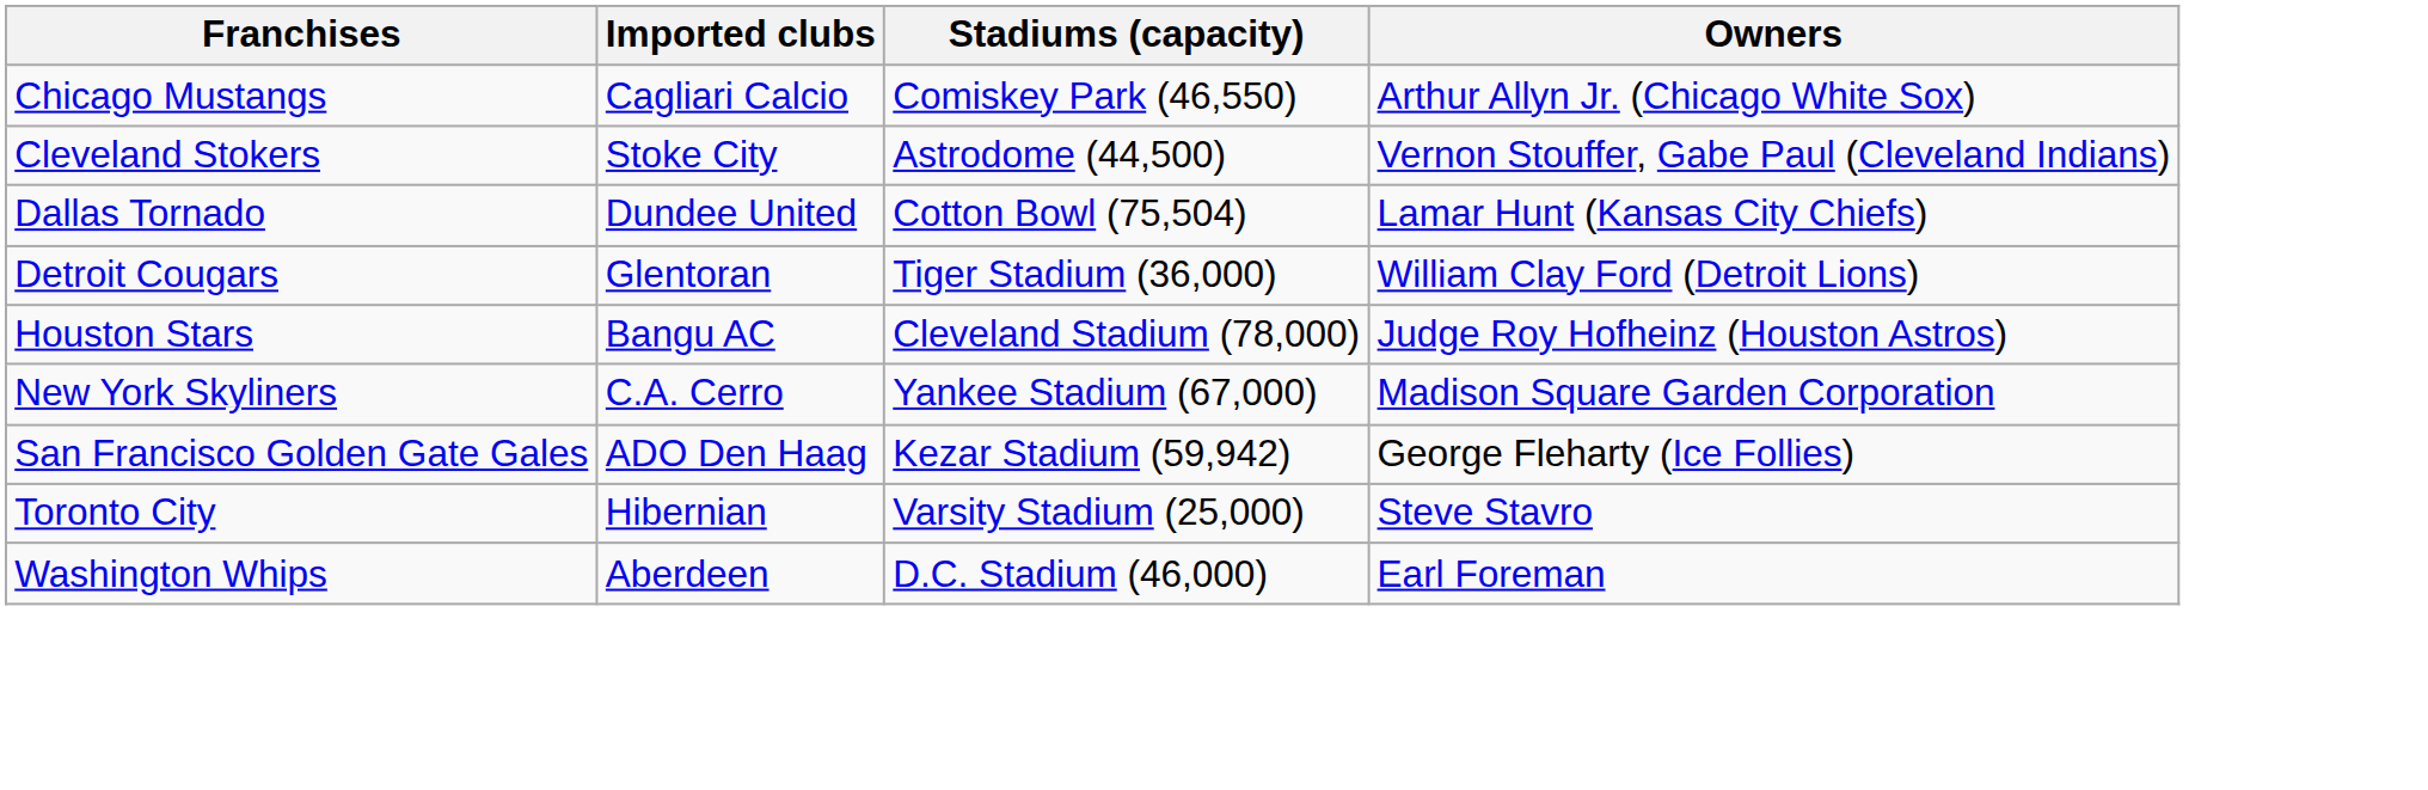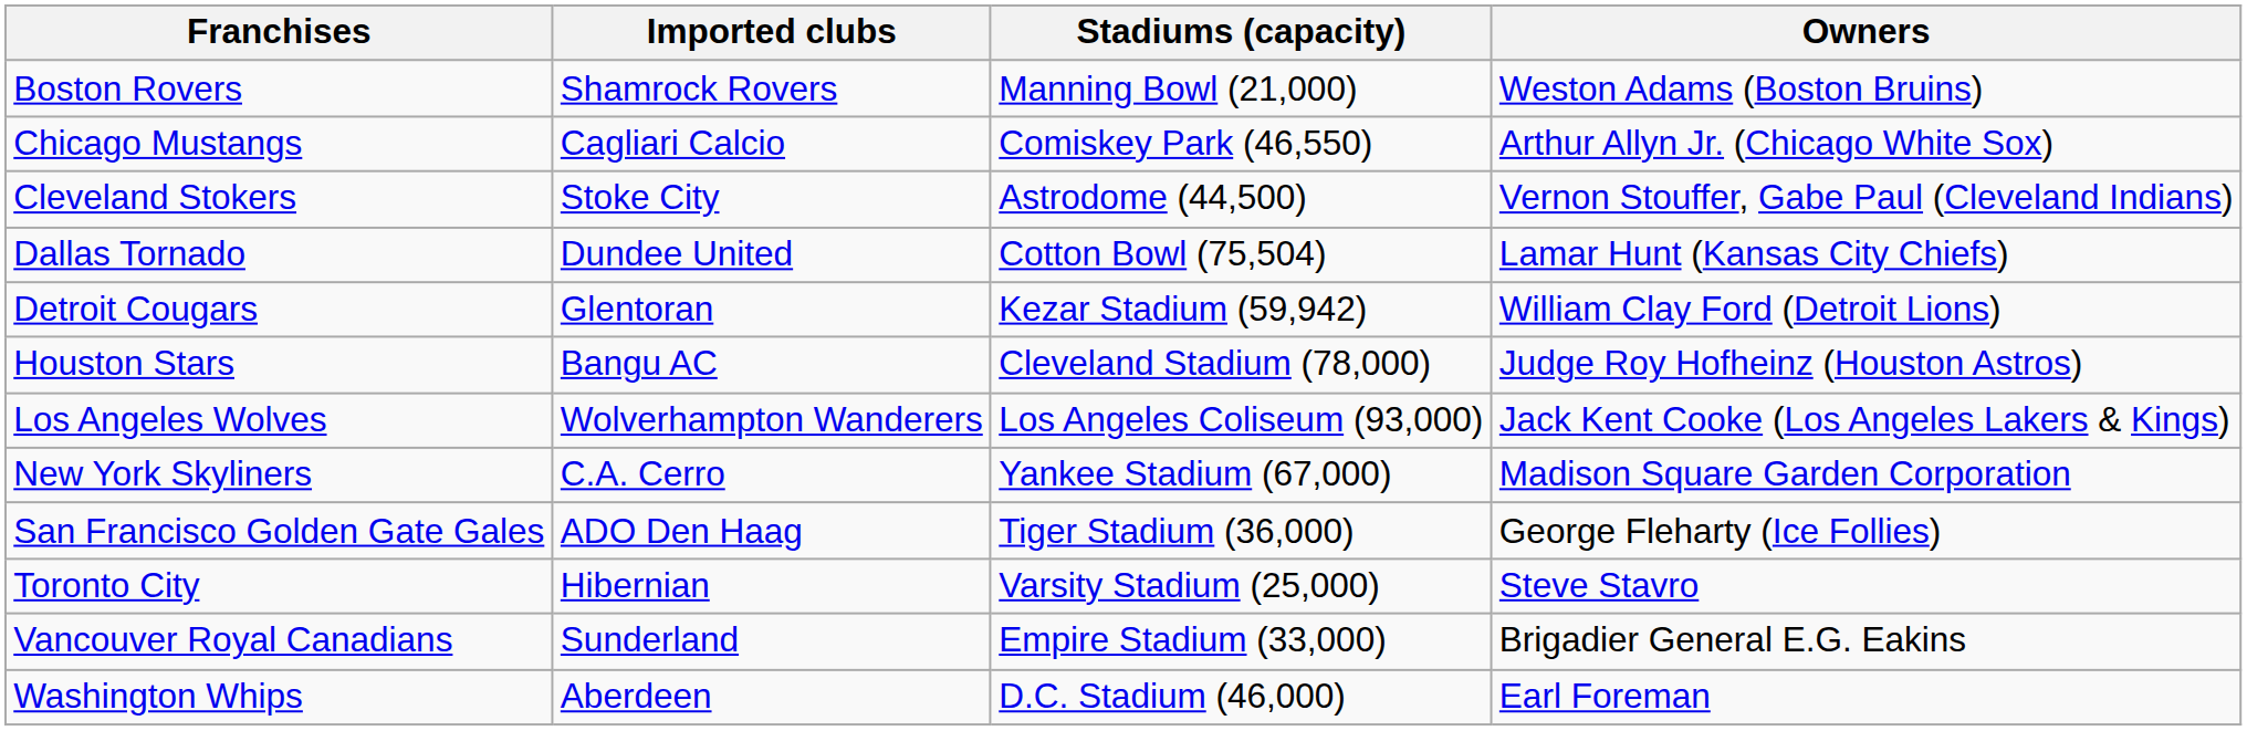 <table class="wikitable sortable">
 <tr>
 <th>Franchises</th>
 <th>Imported clubs</th>
 <th>Stadiums (capacity)</th>
 <th>Owners</th>
+</tr>
+<tr>
+<td><a href='#'>Boston Rovers</a></td>
+<td> <a href='#'>Shamrock Rovers</a></td>
+<td><a href='#'>Manning Bowl</a> (21,000)</td>
+<td><a href='#'>Weston Adams</a> (<a href='#'>Boston Bruins</a>)</td>
 </tr>
 <tr>
 <td><a href='#'>Chicago Mustangs</a></td>
 <td> <a href='#'>Cagliari Calcio</a></td>
 <td><a href='#'>Comiskey Park</a> (46,550)</td>
 <td><a href='#'>Arthur Allyn Jr.</a> (<a href='#'>Chicago White Sox</a>)</td>
 </tr>
 <tr>
 <td><a href='#'>Cleveland Stokers</a></td>
 <td> <a href='#'>Stoke City</a></td>
 <td><a href='#'>Astrodome</a> (44,500)</td>
 <td><a href='#'>Vernon Stouffer</a>, <a href='#'>Gabe Paul</a> (<a href='#'>Cleveland Indians</a>)</td>
 </tr>
 <tr>
 <td><a href='#'>Dallas Tornado</a></td>
 <td> <a href='#'>Dundee United</a></td>
 <td><a href='#'>Cotton Bowl</a> (75,504)</td>
 <td><a href='#'>Lamar Hunt</a> (<a href='#'>Kansas City Chiefs</a>)</td>
 </tr>
 <tr>
 <td><a href='#'>Detroit Cougars</a></td>
 <td> <a href='#'>Glentoran</a></td>
-<td><a href='#'>Tiger Stadium</a> (36,000)</td>
+<td><a href='#'>Kezar Stadium</a> (59,942)</td>
 <td><a href='#'>William Clay Ford</a> (<a href='#'>Detroit Lions</a>)</td>
 </tr>
 <tr>
 <td><a href='#'>Houston Stars</a></td>
 <td> <a href='#'>Bangu AC</a></td>
 <td><a href='#'>Cleveland Stadium</a> (78,000)</td>
 <td><a href='#'>Judge Roy Hofheinz</a> (<a href='#'>Houston Astros</a>)</td>
+</tr>
+<tr>
+<td><a href='#'>Los Angeles Wolves</a></td>
+<td> <a href='#'>Wolverhampton Wanderers</a></td>
+<td><a href='#'>Los Angeles Coliseum</a> (93,000)</td>
+<td><a href='#'>Jack Kent Cooke</a> (<a href='#'>Los Angeles Lakers</a> & <a href='#'>Kings</a>)</td>
 </tr>
 <tr>
 <td><a href='#'>New York Skyliners</a></td>
 <td> <a href='#'>C.A. Cerro</a></td>
 <td><a href='#'>Yankee Stadium</a> (67,000)</td>
 <td><a href='#'>Madison Square Garden Corporation</a></td>
 </tr>
 <tr>
 <td><a href='#'>San Francisco Golden Gate Gales</a></td>
 <td> <a href='#'>ADO Den Haag</a></td>
-<td><a href='#'>Kezar Stadium</a> (59,942)</td>
+<td><a href='#'>Tiger Stadium</a> (36,000)</td>
 <td>George Fleharty (<a href='#'>Ice Follies</a>)</td>
 </tr>
 <tr>
 <td><a href='#'>Toronto City</a></td>
 <td> <a href='#'>Hibernian</a></td>
 <td><a href='#'>Varsity Stadium</a> (25,000)</td>
 <td><a href='#'>Steve Stavro</a></td>
 </tr>
 <tr>
+<td><a href='#'>Vancouver Royal Canadians</a></td>
+<td> <a href='#'>Sunderland</a></td>
+<td><a href='#'>Empire Stadium</a> (33,000)</td>
+<td>Brigadier General E.G. Eakins</td>
+</tr>
+<tr>
 <td><a href='#'>Washington Whips</a></td>
 <td> <a href='#'>Aberdeen</a></td>
 <td><a href='#'>D.C. Stadium</a> (46,000)</td>
 <td><a href='#'>Earl Foreman</a></td>
 </tr>
 </table>
